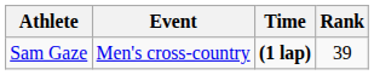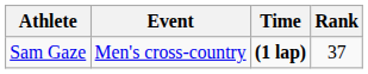 <table class="wikitable" style="font-size:90%">
 <tr>
 <th>Athlete</th>
 <th>Event</th>
 <th>Time</th>
 <th>Rank</th>
 </tr>
 <tr align=center>
 <td align=left><a href='#'>Sam Gaze</a></td>
 <td align=left><a href='#'>Men's cross-country</a></td>
 <td><strong> (1 lap)</strong></td>
-<td>39</td>
+<td>37</td>
 </tr>
 </table>
